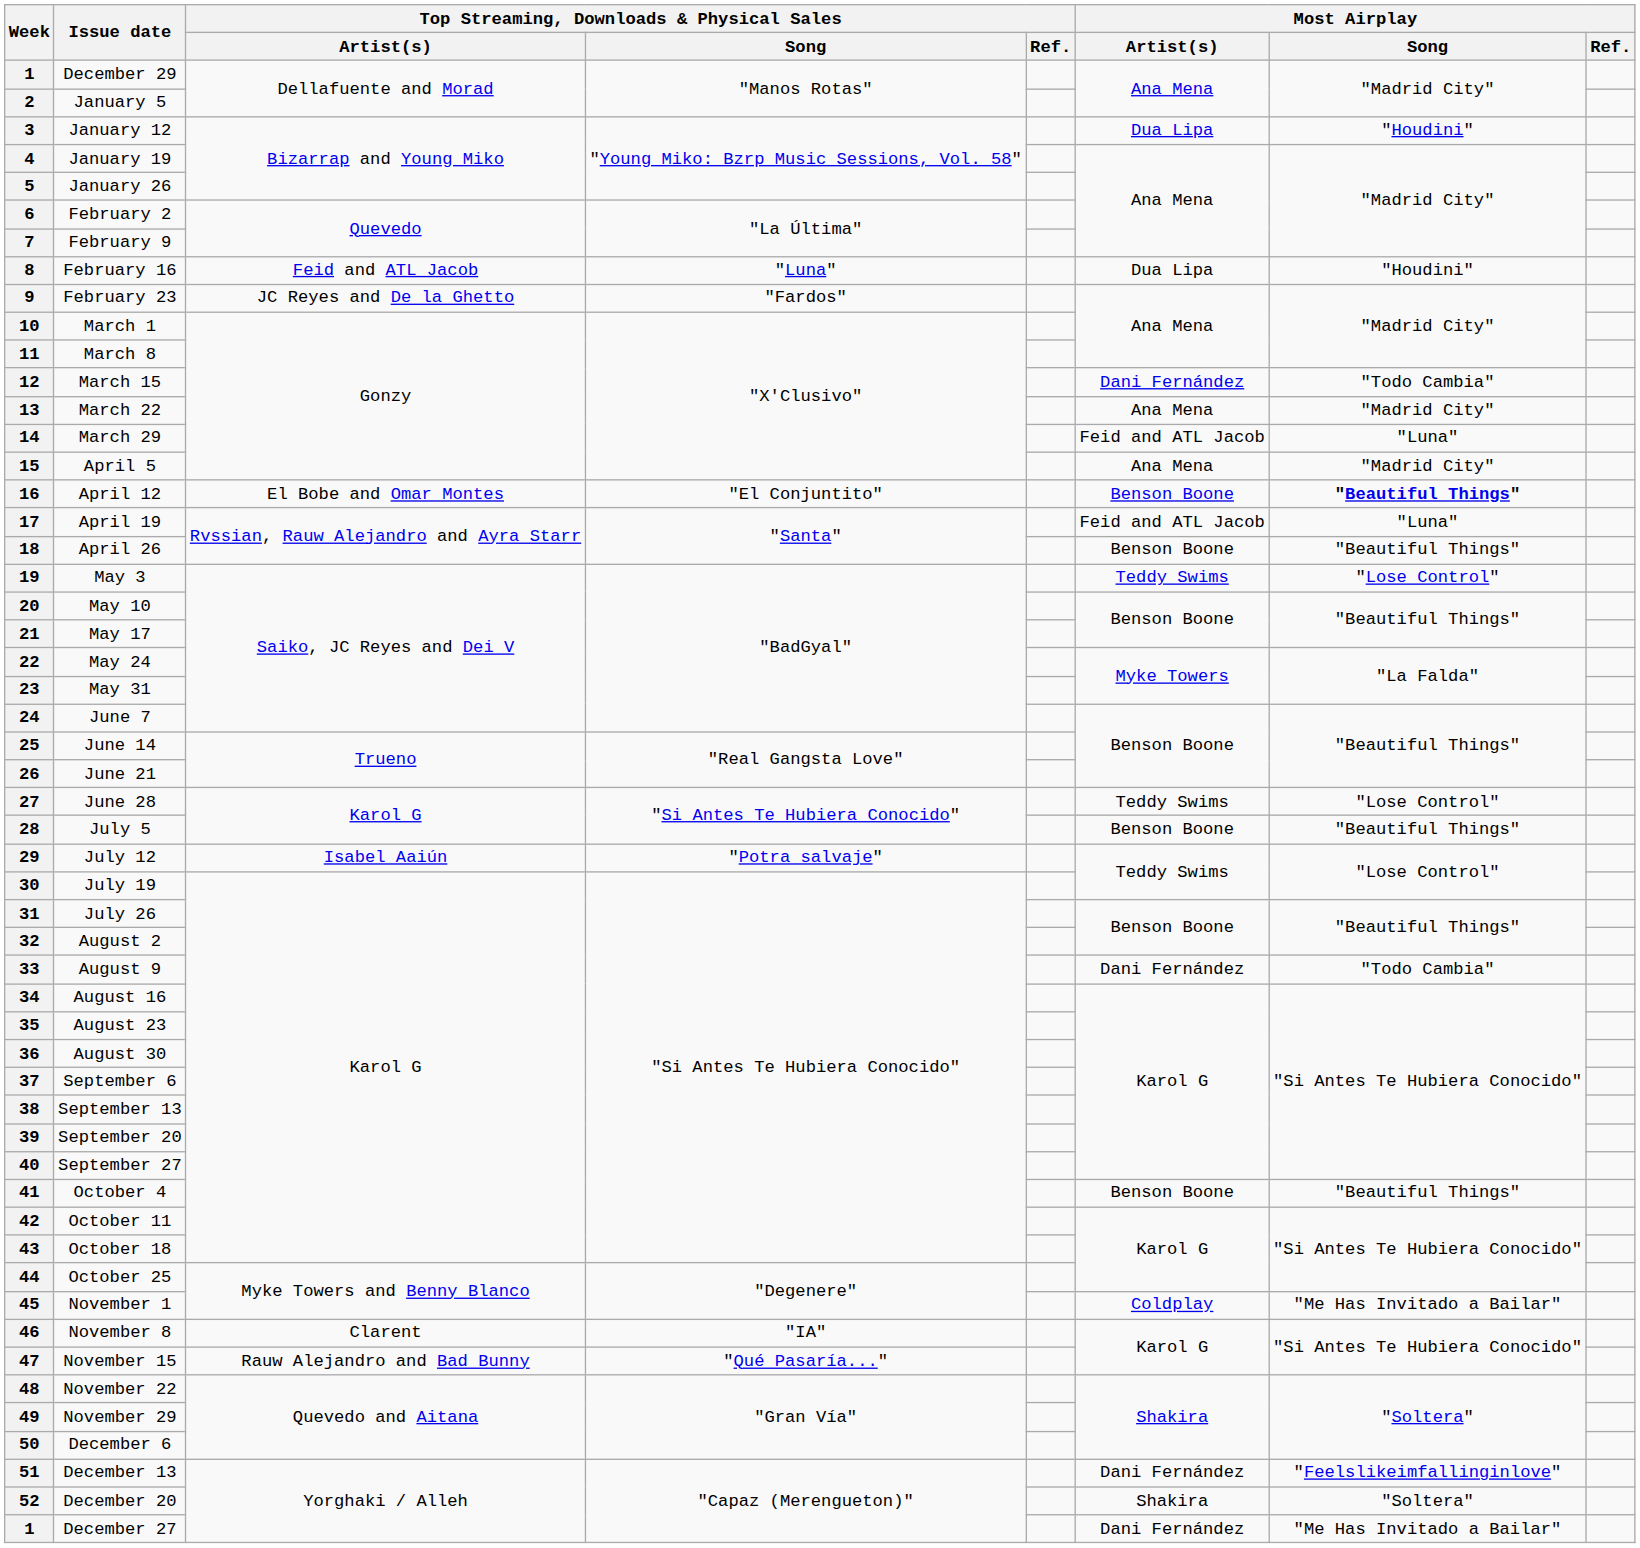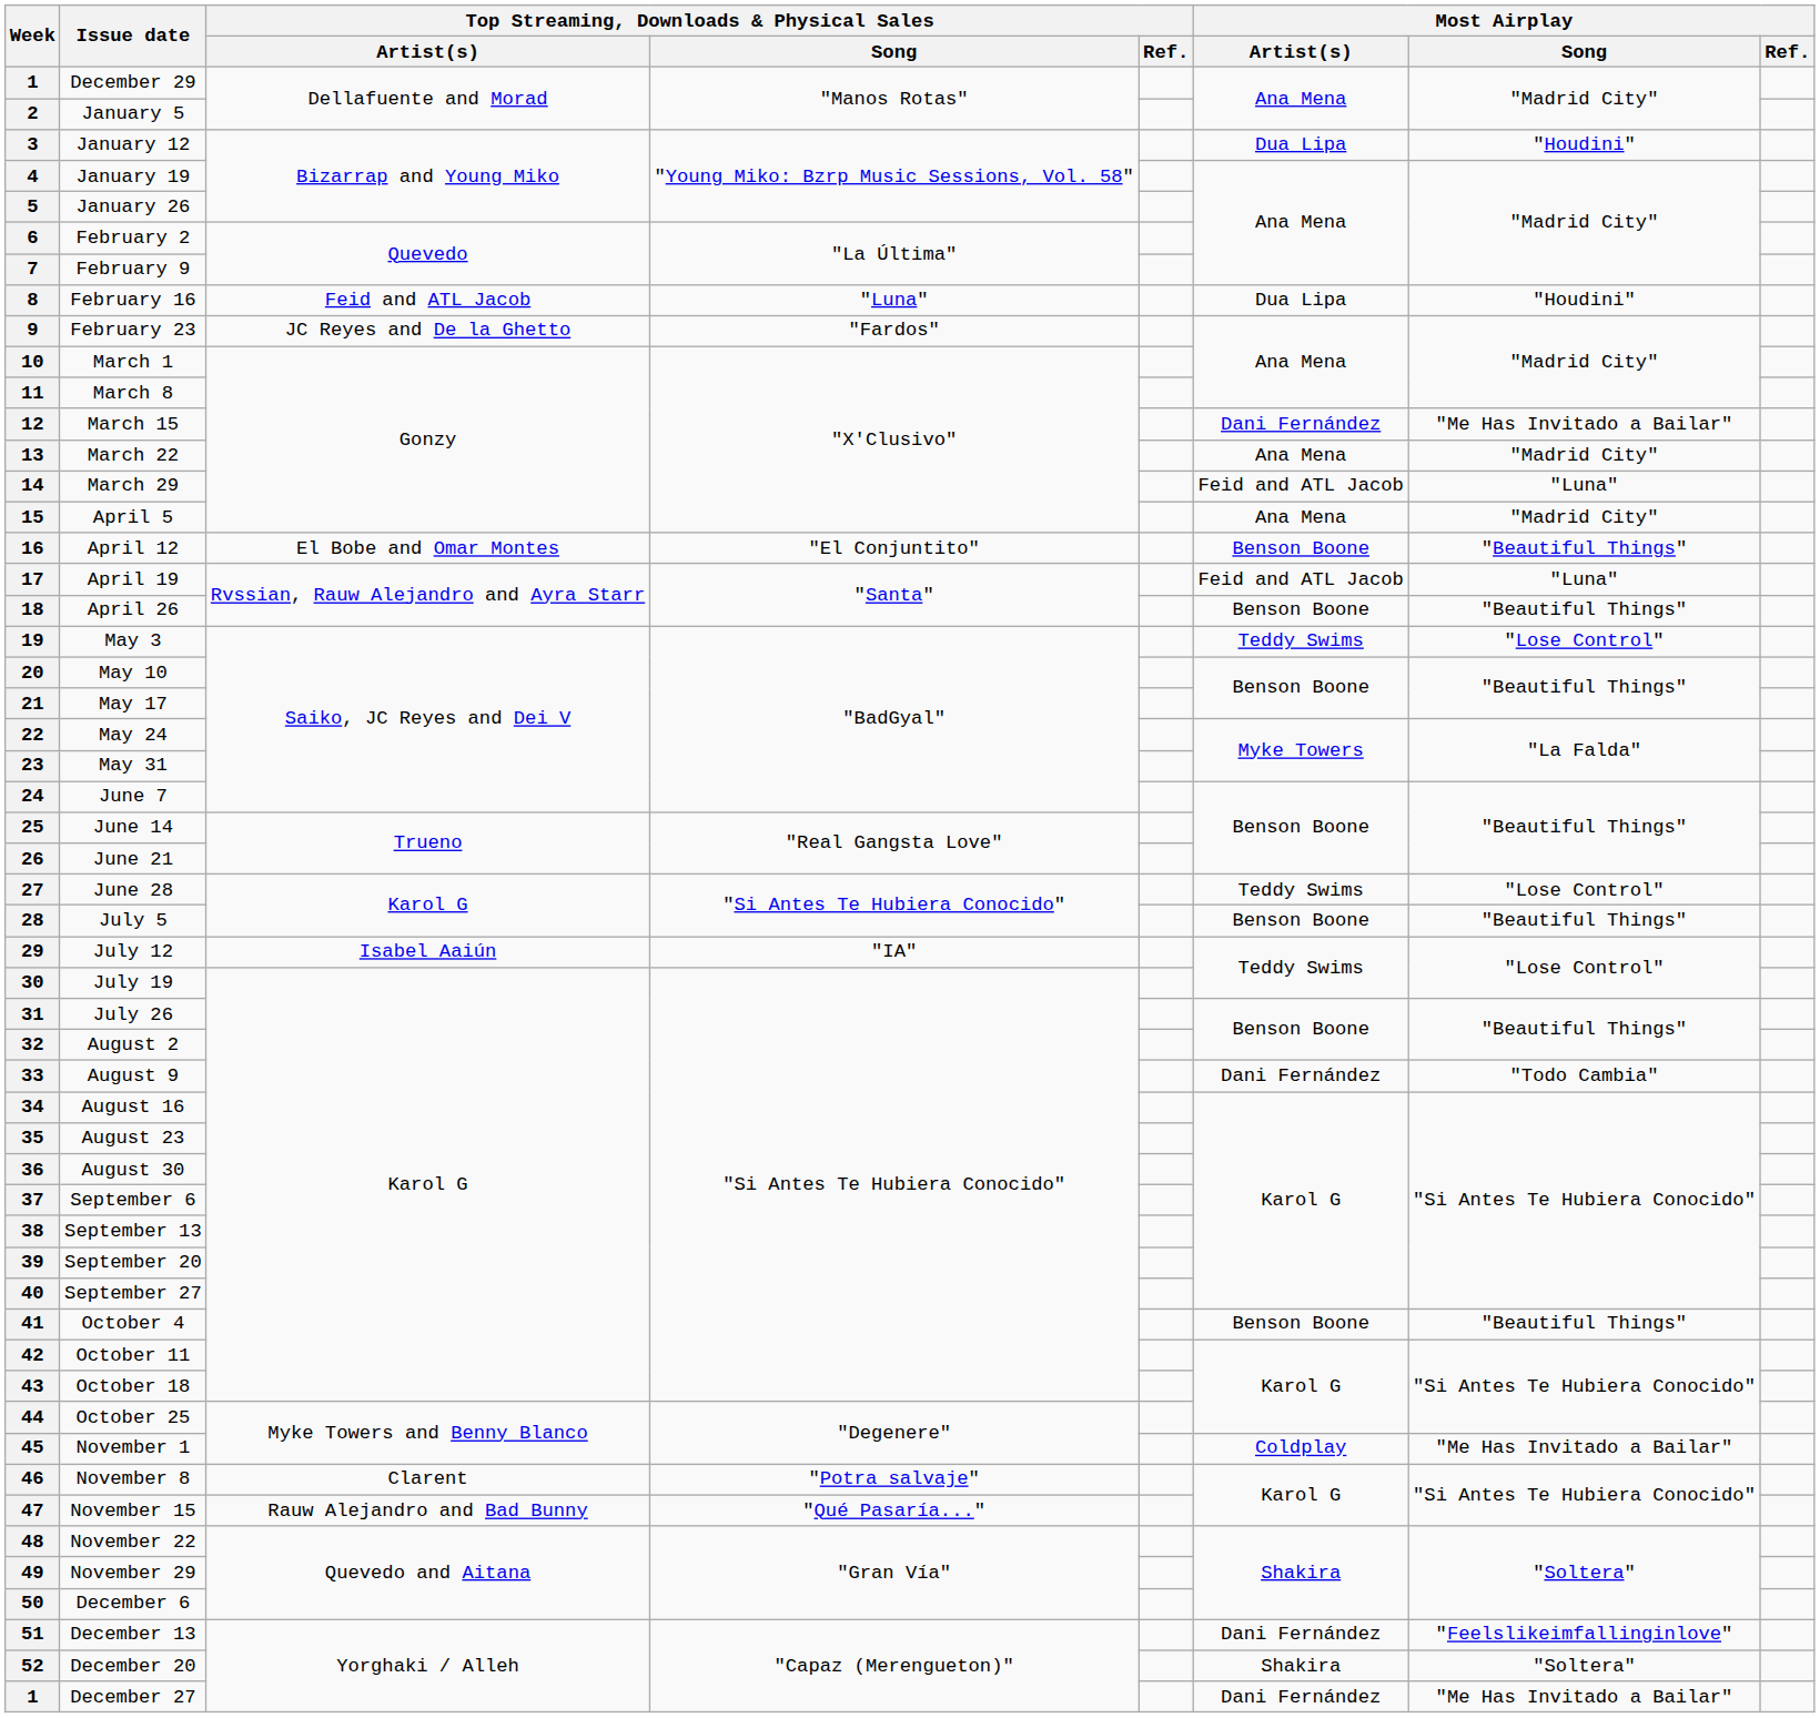 <table class="wikitable" style="text-align:center">
 <tr>
 <th rowspan="2">Week</th>
 <th rowspan="2">Issue date</th>
 <th colspan="3">Top Streaming, Downloads & Physical Sales</th>
 <th colspan="3">Most Airplay</th>
 </tr>
 <tr>
 <th>Artist(s)</th>
 <th>Song</th>
 <th>Ref.</th>
 <th>Artist(s)</th>
 <th>Song</th>
 <th>Ref.</th>
 </tr>
 <tr>
 <th>1</th>
 <td>December 29</td>
 <td rowspan=2>Dellafuente and <a href='#'>Morad</a></td>
 <td rowspan=2>"Manos Rotas"</td>
 <td></td>
 <td rowspan=2><a href='#'>Ana Mena</a></td>
 <td rowspan=2>"Madrid City"</td>
 <td></td>
 </tr>
 <tr>
 <th>2</th>
 <td>January 5</td>
 <td></td>
 <td></td>
 </tr>
 <tr>
 <th>3</th>
 <td>January 12</td>
 <td rowspan=3><a href='#'>Bizarrap</a> and <a href='#'>Young Miko</a></td>
 <td rowspan=3>"<a href='#'>Young Miko: Bzrp Music Sessions, Vol. 58</a>"</td>
 <td></td>
 <td><a href='#'>Dua Lipa</a></td>
 <td>"<a href='#'>Houdini</a>"</td>
 <td></td>
 </tr>
 <tr>
 <th>4</th>
 <td>January 19</td>
 <td></td>
 <td rowspan=4>Ana Mena</td>
 <td rowspan=4>"Madrid City"</td>
 <td></td>
 </tr>
 <tr>
 <th>5</th>
 <td>January 26</td>
 <td></td>
 <td></td>
 </tr>
 <tr>
 <th>6</th>
 <td>February 2</td>
 <td rowspan=2><a href='#'>Quevedo</a></td>
 <td rowspan=2>"La Última"</td>
 <td></td>
 <td></td>
 </tr>
 <tr>
 <th>7</th>
 <td>February 9</td>
 <td></td>
 <td></td>
 </tr>
 <tr>
 <th>8</th>
 <td>February 16</td>
 <td><a href='#'>Feid</a> and <a href='#'>ATL Jacob</a></td>
 <td>"<a href='#'>Luna</a>"</td>
 <td></td>
 <td>Dua Lipa</td>
 <td>"Houdini"</td>
 <td></td>
 </tr>
 <tr>
 <th>9</th>
 <td>February 23</td>
 <td>JC Reyes and <a href='#'>De la Ghetto</a></td>
 <td>"Fardos"</td>
 <td></td>
 <td rowspan=3>Ana Mena</td>
 <td rowspan=3>"Madrid City"</td>
 <td></td>
 </tr>
 <tr>
 <th>10</th>
 <td>March 1</td>
 <td rowspan=6>Gonzy</td>
 <td rowspan=6>"X'Clusivo"</td>
 <td></td>
 <td></td>
 </tr>
 <tr>
 <th>11</th>
 <td>March 8</td>
 <td></td>
 <td></td>
 </tr>
 <tr>
 <th>12</th>
 <td>March 15</td>
 <td></td>
 <td><a href='#'>Dani Fernández</a></td>
-<td>"Todo Cambia"</td>
+<td>"Me Has Invitado a Bailar"</td>
 <td></td>
 </tr>
 <tr>
 <th>13</th>
 <td>March 22</td>
 <td></td>
 <td>Ana Mena</td>
 <td>"Madrid City"</td>
 <td></td>
 </tr>
 <tr>
 <th>14</th>
 <td>March 29</td>
 <td></td>
 <td>Feid and ATL Jacob</td>
 <td>"Luna"</td>
 <td></td>
 </tr>
 <tr>
 <th>15</th>
 <td>April 5</td>
 <td></td>
 <td>Ana Mena</td>
 <td>"Madrid City"</td>
 <td></td>
 </tr>
 <tr>
 <th>16</th>
 <td>April 12</td>
 <td>El Bobe and <a href='#'>Omar Montes</a></td>
 <td>"El Conjuntito"</td>
 <td></td>
 <td><a href='#'>Benson Boone</a></td>
-<td><strong>"<a href='#'>Beautiful Things</a>"</strong></td>
+<td>"<a href='#'>Beautiful Things</a>"</td>
 <td></td>
 </tr>
 <tr>
 <th>17</th>
 <td>April 19</td>
 <td rowspan=2><a href='#'>Rvssian</a>, <a href='#'>Rauw Alejandro</a> and <a href='#'>Ayra Starr</a> </td>
 <td rowspan=2>"<a href='#'>Santa</a>"</td>
 <td></td>
 <td>Feid and ATL Jacob</td>
 <td>"Luna"</td>
 <td></td>
 </tr>
 <tr>
 <th>18</th>
 <td>April 26</td>
 <td></td>
 <td>Benson Boone</td>
 <td>"Beautiful Things"</td>
 <td></td>
 </tr>
 <tr>
 <th>19</th>
 <td>May 3</td>
 <td rowspan=6><a href='#'>Saiko</a>, JC Reyes and <a href='#'>Dei V</a></td>
 <td rowspan=6>"BadGyal"</td>
 <td></td>
 <td><a href='#'>Teddy Swims</a></td>
 <td>"<a href='#'>Lose Control</a>"</td>
 <td></td>
 </tr>
 <tr>
 <th>20</th>
 <td>May 10</td>
 <td></td>
 <td rowspan=2>Benson Boone</td>
 <td rowspan=2>"Beautiful Things"</td>
 <td></td>
 </tr>
 <tr>
 <th>21</th>
 <td>May 17</td>
 <td></td>
 <td></td>
 </tr>
 <tr>
 <th>22</th>
 <td>May 24</td>
 <td></td>
 <td rowspan=2><a href='#'>Myke Towers</a></td>
 <td rowspan=2>"La Falda"</td>
 <td></td>
 </tr>
 <tr>
 <th>23</th>
 <td>May 31</td>
 <td></td>
 <td></td>
 </tr>
 <tr>
 <th>24</th>
 <td>June 7</td>
 <td></td>
 <td rowspan=3>Benson Boone</td>
 <td rowspan=3>"Beautiful Things"</td>
 <td></td>
 </tr>
 <tr>
 <th>25</th>
 <td>June 14</td>
 <td rowspan=2><a href='#'>Trueno</a></td>
 <td rowspan=2>"Real Gangsta Love"</td>
 <td></td>
 <td></td>
 </tr>
 <tr>
 <th>26</th>
 <td>June 21</td>
 <td></td>
 <td></td>
 </tr>
 <tr>
 <th>27</th>
 <td>June 28</td>
 <td rowspan=2><a href='#'>Karol G</a></td>
 <td rowspan=2>"<a href='#'>Si Antes Te Hubiera Conocido</a>"</td>
 <td></td>
 <td>Teddy Swims</td>
 <td>"Lose Control"</td>
 <td></td>
 </tr>
 <tr>
 <th>28</th>
 <td>July 5</td>
 <td></td>
 <td>Benson Boone</td>
 <td>"Beautiful Things"</td>
 <td></td>
 </tr>
 <tr>
 <th>29</th>
 <td>July 12</td>
 <td><a href='#'>Isabel Aaiún</a></td>
-<td>"<a href='#'>Potra salvaje</a>"</td>
+<td>"IA"</td>
 <td></td>
 <td rowspan=2>Teddy Swims</td>
 <td rowspan=2>"Lose Control"</td>
 <td></td>
 </tr>
 <tr>
 <th>30</th>
 <td>July 19</td>
 <td rowspan=14>Karol G</td>
 <td rowspan=14>"Si Antes Te Hubiera Conocido"</td>
 <td></td>
 <td></td>
 </tr>
 <tr>
 <th>31</th>
 <td>July 26</td>
 <td></td>
 <td rowspan=2>Benson Boone</td>
 <td rowspan=2>"Beautiful Things"</td>
 <td></td>
 </tr>
 <tr>
 <th>32</th>
 <td>August 2</td>
 <td></td>
 <td></td>
 </tr>
 <tr>
 <th>33</th>
 <td>August 9</td>
 <td></td>
 <td>Dani Fernández</td>
 <td>"Todo Cambia"</td>
 <td></td>
 </tr>
 <tr>
 <th>34</th>
 <td>August 16</td>
 <td></td>
 <td rowspan=7>Karol G</td>
 <td rowspan=7>"Si Antes Te Hubiera Conocido"</td>
 <td></td>
 </tr>
 <tr>
 <th>35</th>
 <td>August 23</td>
 <td></td>
 <td></td>
 </tr>
 <tr>
 <th>36</th>
 <td>August 30</td>
 <td></td>
 <td></td>
 </tr>
 <tr>
 <th>37</th>
 <td>September 6</td>
 <td></td>
 <td></td>
 </tr>
 <tr>
 <th>38</th>
 <td>September 13</td>
 <td></td>
 <td></td>
 </tr>
 <tr>
 <th>39</th>
 <td>September 20</td>
 <td></td>
 <td></td>
 </tr>
 <tr>
 <th>40</th>
 <td>September 27</td>
 <td></td>
 <td></td>
 </tr>
 <tr>
 <th>41</th>
 <td>October 4</td>
 <td></td>
 <td>Benson Boone</td>
 <td>"Beautiful Things"</td>
 <td></td>
 </tr>
 <tr>
 <th>42</th>
 <td>October 11</td>
 <td></td>
 <td rowspan=3>Karol G</td>
 <td rowspan=3>"Si Antes Te Hubiera Conocido"</td>
 <td></td>
 </tr>
 <tr>
 <th>43</th>
 <td>October 18</td>
 <td></td>
 <td></td>
 </tr>
 <tr>
 <th>44</th>
 <td>October 25</td>
 <td rowspan=2>Myke Towers and <a href='#'>Benny Blanco</a></td>
 <td rowspan=2>"Degenere"</td>
 <td></td>
 <td></td>
 </tr>
 <tr>
 <th>45</th>
 <td>November 1</td>
 <td></td>
 <td><a href='#'>Coldplay</a></td>
 <td>"Me Has Invitado a Bailar"</td>
 <td></td>
 </tr>
 <tr>
 <th>46</th>
 <td>November 8</td>
 <td>Clarent</td>
-<td>"IA"</td>
+<td>"<a href='#'>Potra salvaje</a>"</td>
 <td></td>
 <td rowspan=2>Karol G</td>
 <td rowspan=2>"Si Antes Te Hubiera Conocido"</td>
 <td></td>
 </tr>
 <tr>
 <th>47</th>
 <td>November 15</td>
 <td>Rauw Alejandro and <a href='#'>Bad Bunny</a></td>
 <td>"<a href='#'>Qué Pasaría...</a>"</td>
 <td></td>
 <td></td>
 </tr>
 <tr>
 <th>48</th>
 <td>November 22</td>
 <td rowspan=3>Quevedo and <a href='#'>Aitana</a></td>
 <td rowspan=3>"Gran Vía"</td>
 <td></td>
 <td rowspan=3><a href='#'>Shakira</a></td>
 <td rowspan=3>"<a href='#'>Soltera</a>"</td>
 <td></td>
 </tr>
 <tr>
 <th>49</th>
 <td>November 29</td>
 <td></td>
 <td></td>
 </tr>
 <tr>
 <th>50</th>
 <td>December 6</td>
 <td></td>
 <td></td>
 </tr>
 <tr>
 <th>51</th>
 <td>December 13</td>
 <td rowspan=3>Yorghaki / Alleh</td>
 <td rowspan=3>"Capaz (Merengueton)"</td>
 <td></td>
 <td>Dani Fernández</td>
 <td>"<a href='#'>Feelslikeimfallinginlove</a>"</td>
 <td></td>
 </tr>
 <tr>
 <th>52</th>
 <td>December 20</td>
 <td></td>
 <td>Shakira</td>
 <td>"Soltera"</td>
 <td></td>
 </tr>
 <tr>
 <th>1</th>
 <td>December 27</td>
 <td></td>
 <td>Dani Fernández</td>
 <td>"Me Has Invitado a Bailar"</td>
 <td></td>
 </tr>
 </table>
